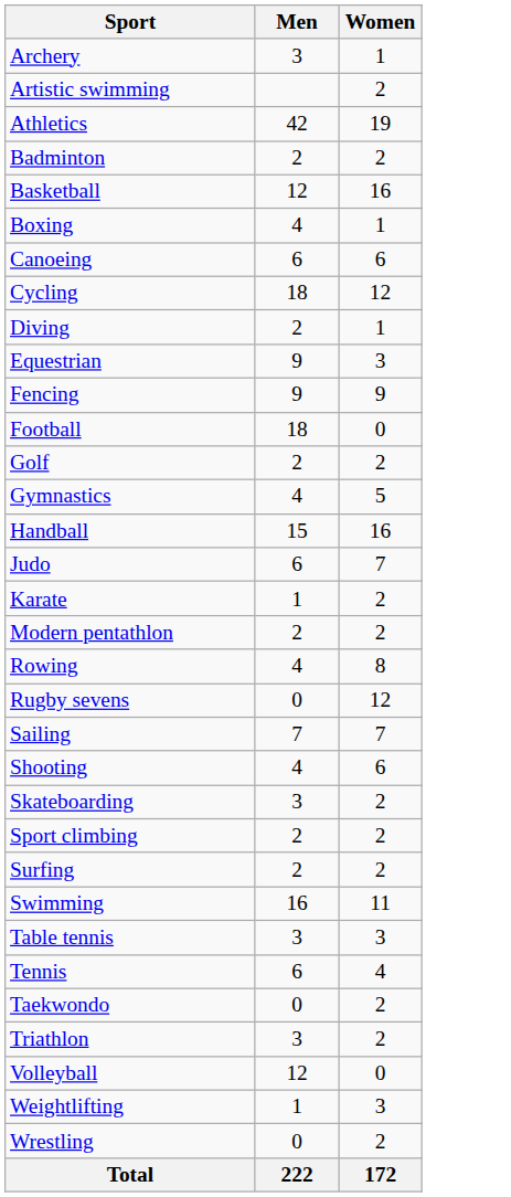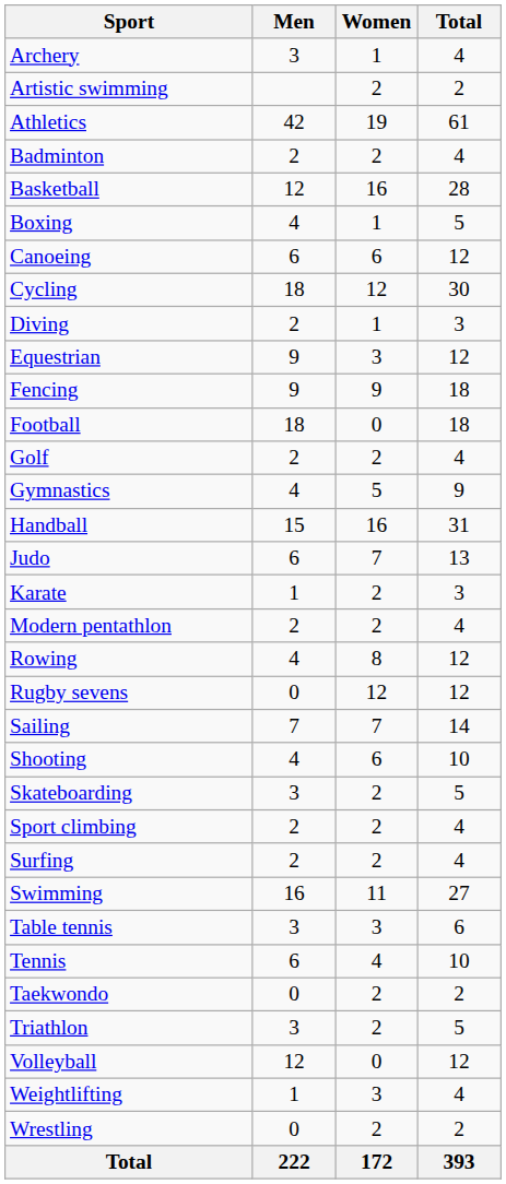 <table class="wikitable sortable" style="text-align:center;">
 <tr>
 <th width=180>Sport</th>
 <th width=55>Men</th>
 <th width=55>Women</th>
+<th width=55>Total</th>
 </tr>
 <tr>
 <td align=left><a href='#'>Archery</a></td>
 <td>3</td>
 <td>1</td>
+<td>4</td>
 </tr>
 <tr>
 <td align=left><a href='#'>Artistic swimming</a></td>
 <td></td>
+<td>2</td>
 <td>2</td>
 </tr>
 <tr>
 <td align=left><a href='#'>Athletics</a></td>
 <td>42</td>
 <td>19</td>
+<td>61</td>
 </tr>
 <tr>
 <td align=left><a href='#'>Badminton</a></td>
 <td>2</td>
 <td>2</td>
+<td>4</td>
 </tr>
 <tr>
 <td align=left><a href='#'>Basketball</a></td>
 <td>12</td>
 <td>16</td>
+<td>28</td>
 </tr>
 <tr>
 <td align=left><a href='#'>Boxing</a></td>
 <td>4</td>
 <td>1</td>
+<td>5</td>
 </tr>
 <tr>
 <td align=left><a href='#'>Canoeing</a></td>
 <td>6</td>
 <td>6</td>
+<td>12</td>
 </tr>
 <tr>
 <td align=left><a href='#'>Cycling</a></td>
 <td>18</td>
 <td>12</td>
+<td>30</td>
 </tr>
 <tr>
 <td align=left><a href='#'>Diving</a></td>
 <td>2</td>
 <td>1</td>
+<td>3</td>
 </tr>
 <tr>
 <td align=left><a href='#'>Equestrian</a></td>
 <td>9</td>
 <td>3</td>
+<td>12</td>
 </tr>
 <tr>
 <td align=left><a href='#'>Fencing</a></td>
 <td>9</td>
 <td>9</td>
+<td>18</td>
 </tr>
 <tr>
 <td align=left><a href='#'>Football</a></td>
 <td>18</td>
 <td>0</td>
+<td>18</td>
 </tr>
 <tr>
 <td align=left><a href='#'>Golf</a></td>
 <td>2</td>
 <td>2</td>
+<td>4</td>
 </tr>
 <tr>
 <td align=left><a href='#'>Gymnastics</a></td>
 <td>4</td>
 <td>5</td>
+<td>9</td>
 </tr>
 <tr>
 <td align=left><a href='#'>Handball</a></td>
 <td>15</td>
 <td>16</td>
+<td>31</td>
 </tr>
 <tr>
 <td align=left><a href='#'>Judo</a></td>
 <td>6</td>
 <td>7</td>
+<td>13</td>
 </tr>
 <tr>
 <td align=left><a href='#'>Karate</a></td>
 <td>1</td>
 <td>2</td>
+<td>3</td>
 </tr>
 <tr>
 <td align=left><a href='#'>Modern pentathlon</a></td>
 <td>2</td>
 <td>2</td>
+<td>4</td>
 </tr>
 <tr>
 <td align=left><a href='#'>Rowing</a></td>
 <td>4</td>
 <td>8</td>
+<td>12</td>
 </tr>
 <tr>
 <td align=left><a href='#'>Rugby sevens</a></td>
 <td>0</td>
+<td>12</td>
 <td>12</td>
 </tr>
 <tr>
 <td align=left><a href='#'>Sailing</a></td>
 <td>7</td>
 <td>7</td>
+<td>14</td>
 </tr>
 <tr>
 <td align=left><a href='#'>Shooting</a></td>
 <td>4</td>
 <td>6</td>
+<td>10</td>
 </tr>
 <tr>
 <td align=left><a href='#'>Skateboarding</a></td>
 <td>3</td>
 <td>2</td>
+<td>5</td>
 </tr>
 <tr>
 <td align=left><a href='#'>Sport climbing</a></td>
 <td>2</td>
 <td>2</td>
+<td>4</td>
 </tr>
 <tr>
 <td align=left><a href='#'>Surfing</a></td>
 <td>2</td>
 <td>2</td>
+<td>4</td>
 </tr>
 <tr>
 <td align=left><a href='#'>Swimming</a></td>
 <td>16</td>
 <td>11</td>
+<td>27</td>
 </tr>
 <tr>
 <td align=left><a href='#'>Table tennis</a></td>
 <td>3</td>
 <td>3</td>
+<td>6</td>
 </tr>
 <tr>
 <td align=left><a href='#'>Tennis</a></td>
 <td>6</td>
 <td>4</td>
+<td>10</td>
 </tr>
 <tr>
 <td align=left><a href='#'>Taekwondo</a></td>
 <td>0</td>
+<td>2</td>
 <td>2</td>
 </tr>
 <tr>
 <td align=left><a href='#'>Triathlon</a></td>
 <td>3</td>
 <td>2</td>
+<td>5</td>
 </tr>
 <tr>
 <td align=left><a href='#'>Volleyball</a></td>
 <td>12</td>
 <td>0</td>
+<td>12</td>
 </tr>
 <tr>
 <td align=left><a href='#'>Weightlifting</a></td>
 <td>1</td>
 <td>3</td>
+<td>4</td>
 </tr>
 <tr>
 <td align=left><a href='#'>Wrestling</a></td>
 <td>0</td>
+<td>2</td>
 <td>2</td>
 </tr>
 <tr>
 <th>Total</th>
 <th>222</th>
 <th>172</th>
+<th>393</th>
 </tr>
 </table>
